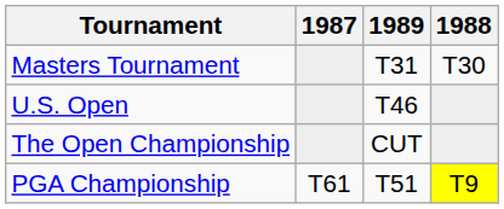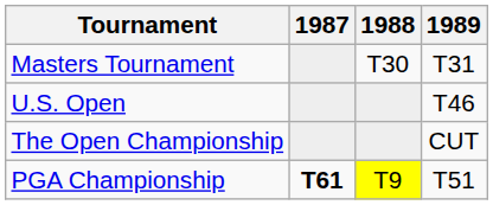 <table class="wikitable" style="font-size:95%;text-align:center;">
 <tr>
 <th>Tournament</th>
 <th>1987</th>
+<th>1988</th>
 <th>1989</th>
-<th>1988</th>
 </tr>
 <tr>
 <td align=left><a href='#'>Masters Tournament</a></td>
 <td style="background:#eeeeee;"></td>
+<td>T30</td>
 <td>T31</td>
-<td>T30</td>
 </tr>
 <tr>
 <td align=left><a href='#'>U.S. Open</a></td>
 <td style="background:#eeeeee;"></td>
+<td style="background:#eeeeee;"></td>
 <td>T46</td>
-<td style="background:#eeeeee;"></td>
 </tr>
 <tr>
 <td align=left><a href='#'>The Open Championship</a></td>
 <td style="background:#eeeeee;"></td>
+<td style="background:#eeeeee;"></td>
 <td>CUT</td>
-<td style="background:#eeeeee;"></td>
 </tr>
 <tr>
 <td align=left><a href='#'>PGA Championship</a></td>
-<td>T61</td>
+<td><strong>T61</strong></td>
+<td style="background:yellow;">T9</td>
 <td>T51</td>
-<td style="background:yellow;">T9</td>
 </tr>
 </table>
